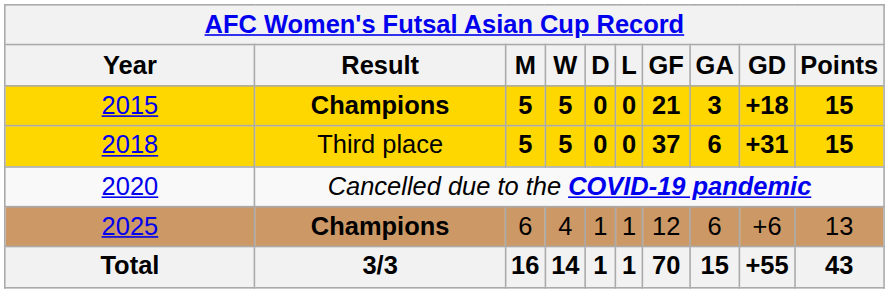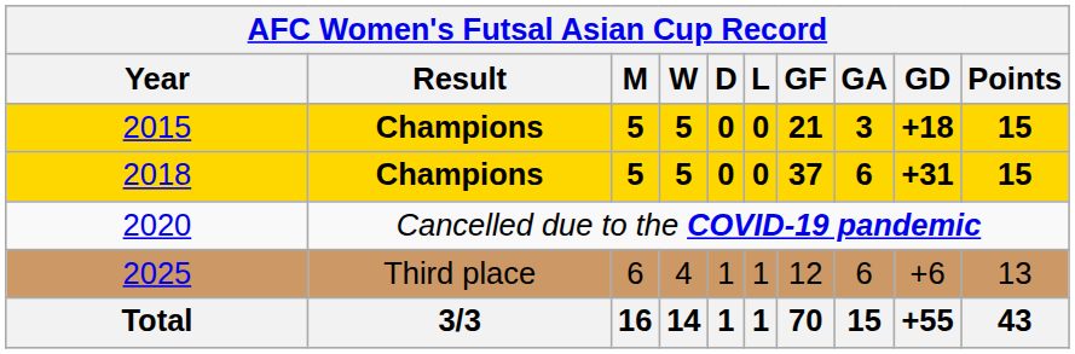 <table class="wikitable" style="text-align: center;font-size:100%;">
 <tr>
 <th colspan=10><a href='#'>AFC Women's Futsal Asian Cup Record</a></th>
 </tr>
 <tr>
 <th width=150>Year</th>
 <th width=150>Result</th>
 <th>M</th>
 <th>W</th>
 <th>D</th>
 <th>L</th>
 <th>GF</th>
 <th>GA</th>
 <th>GD</th>
 <th>Points</th>
 </tr>
 <tr bgcolor=gold>
 <td> <a href='#'>2015</a></td>
 <td><strong>Champions</strong></td>
 <td><strong>5</strong></td>
 <td><strong>5</strong></td>
 <td><strong>0</strong></td>
 <td><strong>0</strong></td>
 <td><strong>21</strong></td>
 <td><strong>3</strong></td>
 <td><strong>+18</strong></td>
 <td><strong>15</strong></td>
 </tr>
 <tr bgcolor=gold>
 <td> <a href='#'>2018</a></td>
-<td></strong>Third place<strong></td>
+<td><strong>Champions</strong></td>
 <td><strong>5</strong></td>
 <td><strong>5</strong></td>
 <td><strong>0</strong></td>
 <td><strong>0</strong></td>
 <td><strong>37</strong></td>
 <td><strong>6</strong></td>
 <td><strong>+31</strong></td>
 <td><strong>15</strong></td>
 </tr>
 <tr>
 <td> <a href='#'>2020</a></td>
 <td colspan="9"><em>Cancelled due to the <strong><a href='#'>COVID-19 pandemic</a><strong><em></td>
 </tr>
 <tr bgcolor="#cc9966">
 <td> <a href='#'>2025</a></td>
-<td><strong>Champions</strong></td>
+<td></strong>Third place<strong></td>
 <td></strong>6<strong></td>
 <td></strong>4<strong></td>
 <td></strong>1<strong></td>
 <td></strong>1<strong></td>
 <td></strong>12<strong></td>
 <td></strong>6<strong></td>
 <td></strong>+6<strong></td>
 <td></strong>13<strong></td>
 </tr>
 <tr>
 <th></strong>Total<strong></th>
 <th>3/3</th>
 <th>16</th>
 <th>14</th>
 <th>1</th>
 <th>1</th>
 <th>70</th>
 <th>15</th>
 <th>+55</th>
 <th>43</th>
 </tr>
 </table>
